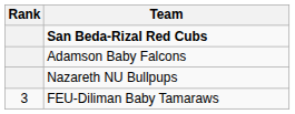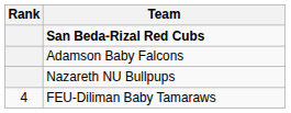 <table class="wikitable" style="text-align: center;">
 <tr>
 <th width=40>Rank</th>
 <th width=290>Team</th>
 </tr>
 <tr>
 <th></th>
 <td style="text-align:left;"><strong> San Beda-Rizal Red Cubs</strong></td>
 </tr>
 <tr>
 <th></th>
 <td style="text-align:left;"> Adamson Baby Falcons</td>
 </tr>
 <tr>
 <th></th>
 <td style="text-align:left;"> Nazareth NU Bullpups</td>
 </tr>
 <tr>
-<td>3</td>
+<td>4</td>
 <td style="text-align:left;"> FEU-Diliman Baby Tamaraws</td>
 </tr>
 </table>
